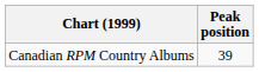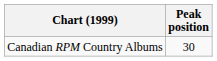 <table class="wikitable">
 <tr>
 <th>Chart (1999)</th>
 <th>Peak<br>position</th>
 </tr>
 <tr>
 <td>Canadian <em>RPM</em> Country Albums</td>
-<td align="center">39</td>
+<td align="center">30</td>
 </tr>
 </table>
